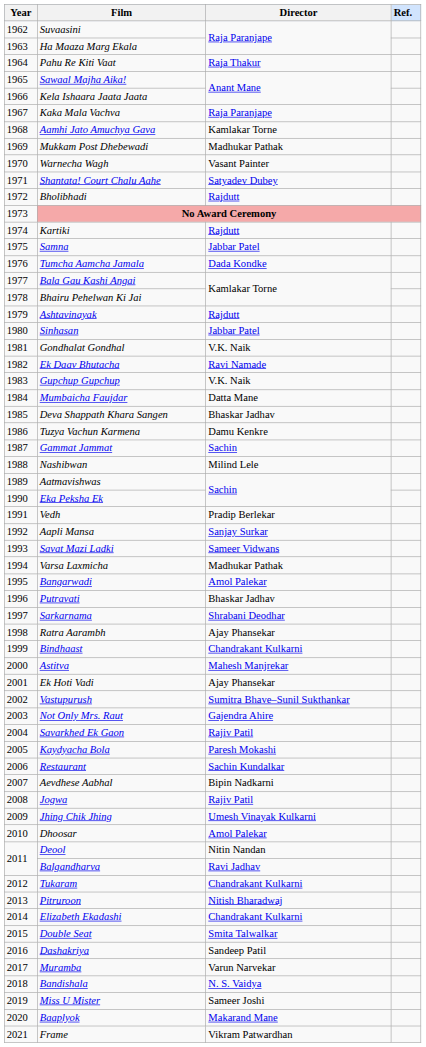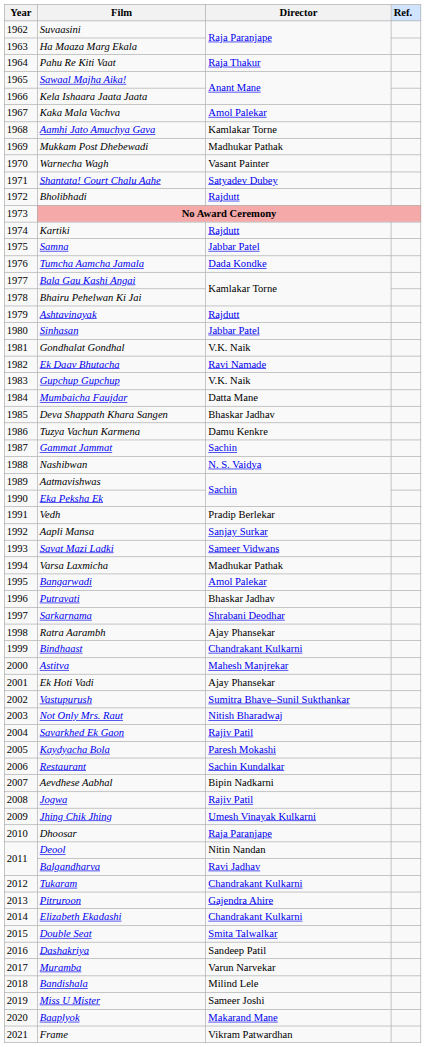 <table class="wikitable sortable" style="width:50%;">
 <tr style="background:#d1e4fd;">
 <th>Year</th>
 <th>Film</th>
 <th>Director</th>
 <td><strong>Ref.</strong></td>
 </tr>
 <tr>
 <td>1962</td>
 <td><em>Suvaasini</em></td>
 <td rowspan="2"><a href='#'>Raja Paranjape</a></td>
 <td></td>
 </tr>
 <tr>
 <td>1963</td>
 <td><em>Ha Maaza Marg Ekala</em></td>
 <td></td>
 </tr>
 <tr>
 <td>1964</td>
 <td><em>Pahu Re Kiti Vaat</em></td>
 <td><a href='#'>Raja Thakur</a></td>
 <td></td>
 </tr>
 <tr>
 <td>1965</td>
 <td><em><a href='#'>Sawaal Majha Aika!</a></em></td>
 <td rowspan="2"><a href='#'>Anant Mane</a></td>
 <td></td>
 </tr>
 <tr>
 <td>1966</td>
 <td><em>Kela Ishaara Jaata Jaata</em></td>
 <td></td>
 </tr>
 <tr>
 <td>1967</td>
 <td><em>Kaka Mala Vachva</em></td>
-<td><a href='#'>Raja Paranjape</a></td>
+<td><a href='#'>Amol Palekar</a></td>
 <td></td>
 </tr>
 <tr>
 <td>1968</td>
 <td><em><a href='#'>Aamhi Jato Amuchya Gava</a></em></td>
 <td>Kamlakar Torne</td>
 <td></td>
 </tr>
 <tr>
 <td>1969</td>
 <td><em>Mukkam Post Dhebewadi</em></td>
 <td>Madhukar Pathak</td>
 <td></td>
 </tr>
 <tr>
 <td>1970</td>
 <td><em>Warnecha Wagh</em></td>
 <td>Vasant Painter</td>
 <td></td>
 </tr>
 <tr>
 <td>1971</td>
 <td><em><a href='#'>Shantata! Court Chalu Aahe</a></em></td>
 <td><a href='#'>Satyadev Dubey</a></td>
 <td></td>
 </tr>
 <tr>
 <td>1972</td>
 <td><em>Bholibhadi</em></td>
 <td><a href='#'>Rajdutt</a></td>
 <td></td>
 </tr>
 <tr>
 <td>1973</td>
 <td colspan="3" bgcolor="#F5A9A9" align="center"><strong>No Award Ceremony</strong></td>
 </tr>
 <tr>
 <td>1974</td>
 <td><em>Kartiki</em></td>
 <td><a href='#'>Rajdutt</a></td>
 <td></td>
 </tr>
 <tr>
 <td>1975</td>
 <td><em><a href='#'>Samna</a></em></td>
 <td><a href='#'>Jabbar Patel</a></td>
 <td></td>
 </tr>
 <tr>
 <td>1976</td>
 <td><em><a href='#'>Tumcha Aamcha Jamala</a></em></td>
 <td><a href='#'>Dada Kondke</a></td>
 <td></td>
 </tr>
 <tr>
 <td>1977</td>
 <td><em><a href='#'>Bala Gau Kashi Angai</a></em></td>
 <td rowspan="2">Kamlakar Torne</td>
 <td></td>
 </tr>
 <tr>
 <td>1978</td>
 <td><em>Bhairu Pehelwan Ki Jai</em></td>
 <td></td>
 </tr>
 <tr>
 <td>1979</td>
 <td><em><a href='#'>Ashtavinayak</a></em></td>
 <td><a href='#'>Rajdutt</a></td>
 <td></td>
 </tr>
 <tr>
 <td>1980</td>
 <td><em><a href='#'>Sinhasan</a></em></td>
 <td><a href='#'>Jabbar Patel</a></td>
 <td></td>
 </tr>
 <tr>
 <td>1981</td>
 <td><em>Gondhalat Gondhal</em></td>
 <td>V.K. Naik</td>
 <td></td>
 </tr>
 <tr>
 <td>1982</td>
 <td><em><a href='#'>Ek Daav Bhutacha</a></em></td>
 <td><a href='#'>Ravi Namade</a></td>
 <td></td>
 </tr>
 <tr>
 <td>1983</td>
 <td><em><a href='#'>Gupchup Gupchup</a></em></td>
 <td>V.K. Naik</td>
 <td></td>
 </tr>
 <tr>
 <td>1984</td>
 <td><em><a href='#'>Mumbaicha Faujdar</a></em></td>
 <td>Datta Mane</td>
 <td></td>
 </tr>
 <tr>
 <td>1985</td>
 <td><em>Deva Shappath Khara Sangen</em></td>
 <td>Bhaskar Jadhav</td>
 <td></td>
 </tr>
 <tr>
 <td>1986</td>
 <td><em>Tuzya Vachun Karmena</em></td>
 <td>Damu Kenkre</td>
 <td></td>
 </tr>
 <tr>
 <td>1987</td>
 <td><em><a href='#'>Gammat Jammat</a></em></td>
 <td><a href='#'>Sachin</a></td>
 <td></td>
 </tr>
 <tr>
 <td>1988</td>
 <td><em>Nashibwan</em></td>
-<td>Milind Lele</td>
+<td><a href='#'>N. S. Vaidya</a></td>
 <td></td>
 </tr>
 <tr>
 <td>1989</td>
 <td><em>Aatmavishwas</em></td>
 <td rowspan="2"><a href='#'>Sachin</a></td>
 <td></td>
 </tr>
 <tr>
 <td>1990</td>
 <td><em><a href='#'>Eka Peksha Ek</a></em></td>
 <td></td>
 </tr>
 <tr>
 <td>1991</td>
 <td><em>Vedh</em></td>
 <td>Pradip Berlekar</td>
 <td></td>
 </tr>
 <tr>
 <td>1992</td>
 <td><em>Aapli Mansa</em></td>
 <td><a href='#'>Sanjay Surkar</a></td>
 <td></td>
 </tr>
 <tr>
 <td>1993</td>
 <td><em><a href='#'>Savat Mazi Ladki</a></em></td>
 <td><a href='#'>Sameer Vidwans</a></td>
 <td></td>
 </tr>
 <tr>
 <td>1994</td>
 <td><em>Varsa Laxmicha</em></td>
 <td>Madhukar Pathak</td>
 <td></td>
 </tr>
 <tr>
 <td>1995</td>
 <td><em><a href='#'>Bangarwadi</a></em></td>
 <td><a href='#'>Amol Palekar</a></td>
 <td></td>
 </tr>
 <tr>
 <td>1996</td>
 <td><em><a href='#'>Putravati</a></em></td>
 <td>Bhaskar Jadhav</td>
 <td></td>
 </tr>
 <tr>
 <td>1997</td>
 <td><em><a href='#'>Sarkarnama</a></em></td>
 <td><a href='#'>Shrabani Deodhar</a></td>
 <td></td>
 </tr>
 <tr>
 <td>1998</td>
 <td><em>Ratra Aarambh</em></td>
 <td>Ajay Phansekar</td>
 <td></td>
 </tr>
 <tr>
 <td>1999</td>
 <td><em><a href='#'>Bindhaast</a></em></td>
 <td><a href='#'>Chandrakant Kulkarni</a></td>
 <td></td>
 </tr>
 <tr>
 <td>2000</td>
 <td><em><a href='#'>Astitva</a></em></td>
 <td><a href='#'>Mahesh Manjrekar</a></td>
 <td></td>
 </tr>
 <tr>
 <td>2001</td>
 <td><em>Ek Hoti Vadi</em></td>
 <td>Ajay Phansekar</td>
 <td></td>
 </tr>
 <tr>
 <td>2002</td>
 <td><em><a href='#'>Vastupurush</a></em></td>
 <td><a href='#'>Sumitra Bhave–Sunil Sukthankar</a></td>
 <td></td>
 </tr>
 <tr>
 <td>2003</td>
 <td><em><a href='#'>Not Only Mrs. Raut</a></em></td>
-<td><a href='#'>Gajendra Ahire</a></td>
+<td><a href='#'>Nitish Bharadwaj</a></td>
 <td></td>
 </tr>
 <tr>
 <td>2004</td>
 <td><em><a href='#'>Savarkhed Ek Gaon</a></em></td>
 <td><a href='#'>Rajiv Patil</a></td>
 <td></td>
 </tr>
 <tr>
 <td>2005</td>
 <td><em><a href='#'>Kaydyacha Bola</a></em></td>
 <td><a href='#'>Paresh Mokashi</a></td>
 <td></td>
 </tr>
 <tr>
 <td>2006</td>
 <td><em><a href='#'>Restaurant</a></em></td>
 <td><a href='#'>Sachin Kundalkar</a></td>
 <td></td>
 </tr>
 <tr>
 <td>2007</td>
 <td><em>Aevdhese Aabhal</em></td>
 <td>Bipin Nadkarni</td>
 <td></td>
 </tr>
 <tr>
 <td>2008</td>
 <td><em><a href='#'>Jogwa</a></em></td>
 <td><a href='#'>Rajiv Patil</a></td>
 <td></td>
 </tr>
 <tr>
 <td>2009</td>
 <td><em><a href='#'>Jhing Chik Jhing</a></em></td>
 <td><a href='#'>Umesh Vinayak Kulkarni</a></td>
 <td></td>
 </tr>
 <tr>
 <td>2010</td>
 <td><em>Dhoosar</em></td>
-<td><a href='#'>Amol Palekar</a></td>
+<td><a href='#'>Raja Paranjape</a></td>
 <td></td>
 </tr>
 <tr>
 <td rowspan="2">2011</td>
 <td><em><a href='#'>Deool</a></em></td>
 <td>Nitin Nandan</td>
 <td></td>
 </tr>
 <tr>
 <td><em><a href='#'>Balgandharva</a></em></td>
 <td><a href='#'>Ravi Jadhav</a></td>
 <td></td>
 </tr>
 <tr>
 <td>2012</td>
 <td><em><a href='#'>Tukaram</a></em></td>
 <td><a href='#'>Chandrakant Kulkarni</a></td>
 <td></td>
 </tr>
 <tr>
 <td>2013</td>
 <td><em><a href='#'>Pitruroon</a></em></td>
-<td><a href='#'>Nitish Bharadwaj</a></td>
+<td><a href='#'>Gajendra Ahire</a></td>
 <td></td>
 </tr>
 <tr>
 <td>2014</td>
 <td><em><a href='#'>Elizabeth Ekadashi</a></em></td>
 <td><a href='#'>Chandrakant Kulkarni</a></td>
 <td></td>
 </tr>
 <tr>
 <td>2015</td>
 <td><em><a href='#'>Double Seat</a></em></td>
 <td><a href='#'>Smita Talwalkar</a></td>
 <td></td>
 </tr>
 <tr>
 <td>2016</td>
 <td><em><a href='#'>Dashakriya</a></em></td>
 <td>Sandeep Patil</td>
 <td></td>
 </tr>
 <tr>
 <td>2017</td>
 <td><em><a href='#'>Muramba</a></em></td>
 <td>Varun Narvekar</td>
 <td></td>
 </tr>
 <tr>
 <td>2018</td>
 <td><em><a href='#'>Bandishala</a></em></td>
-<td><a href='#'>N. S. Vaidya</a></td>
+<td>Milind Lele</td>
 <td></td>
 </tr>
 <tr>
 <td>2019</td>
 <td><em><a href='#'>Miss U Mister</a></em></td>
 <td>Sameer Joshi</td>
 <td></td>
 </tr>
 <tr>
 <td>2020</td>
 <td><em><a href='#'>Baaplyok</a></em></td>
 <td><a href='#'>Makarand Mane</a></td>
 <td></td>
 </tr>
 <tr>
 <td>2021</td>
 <td><em>Frame</em></td>
 <td>Vikram Patwardhan</td>
 <td></td>
 </tr>
 </table>
